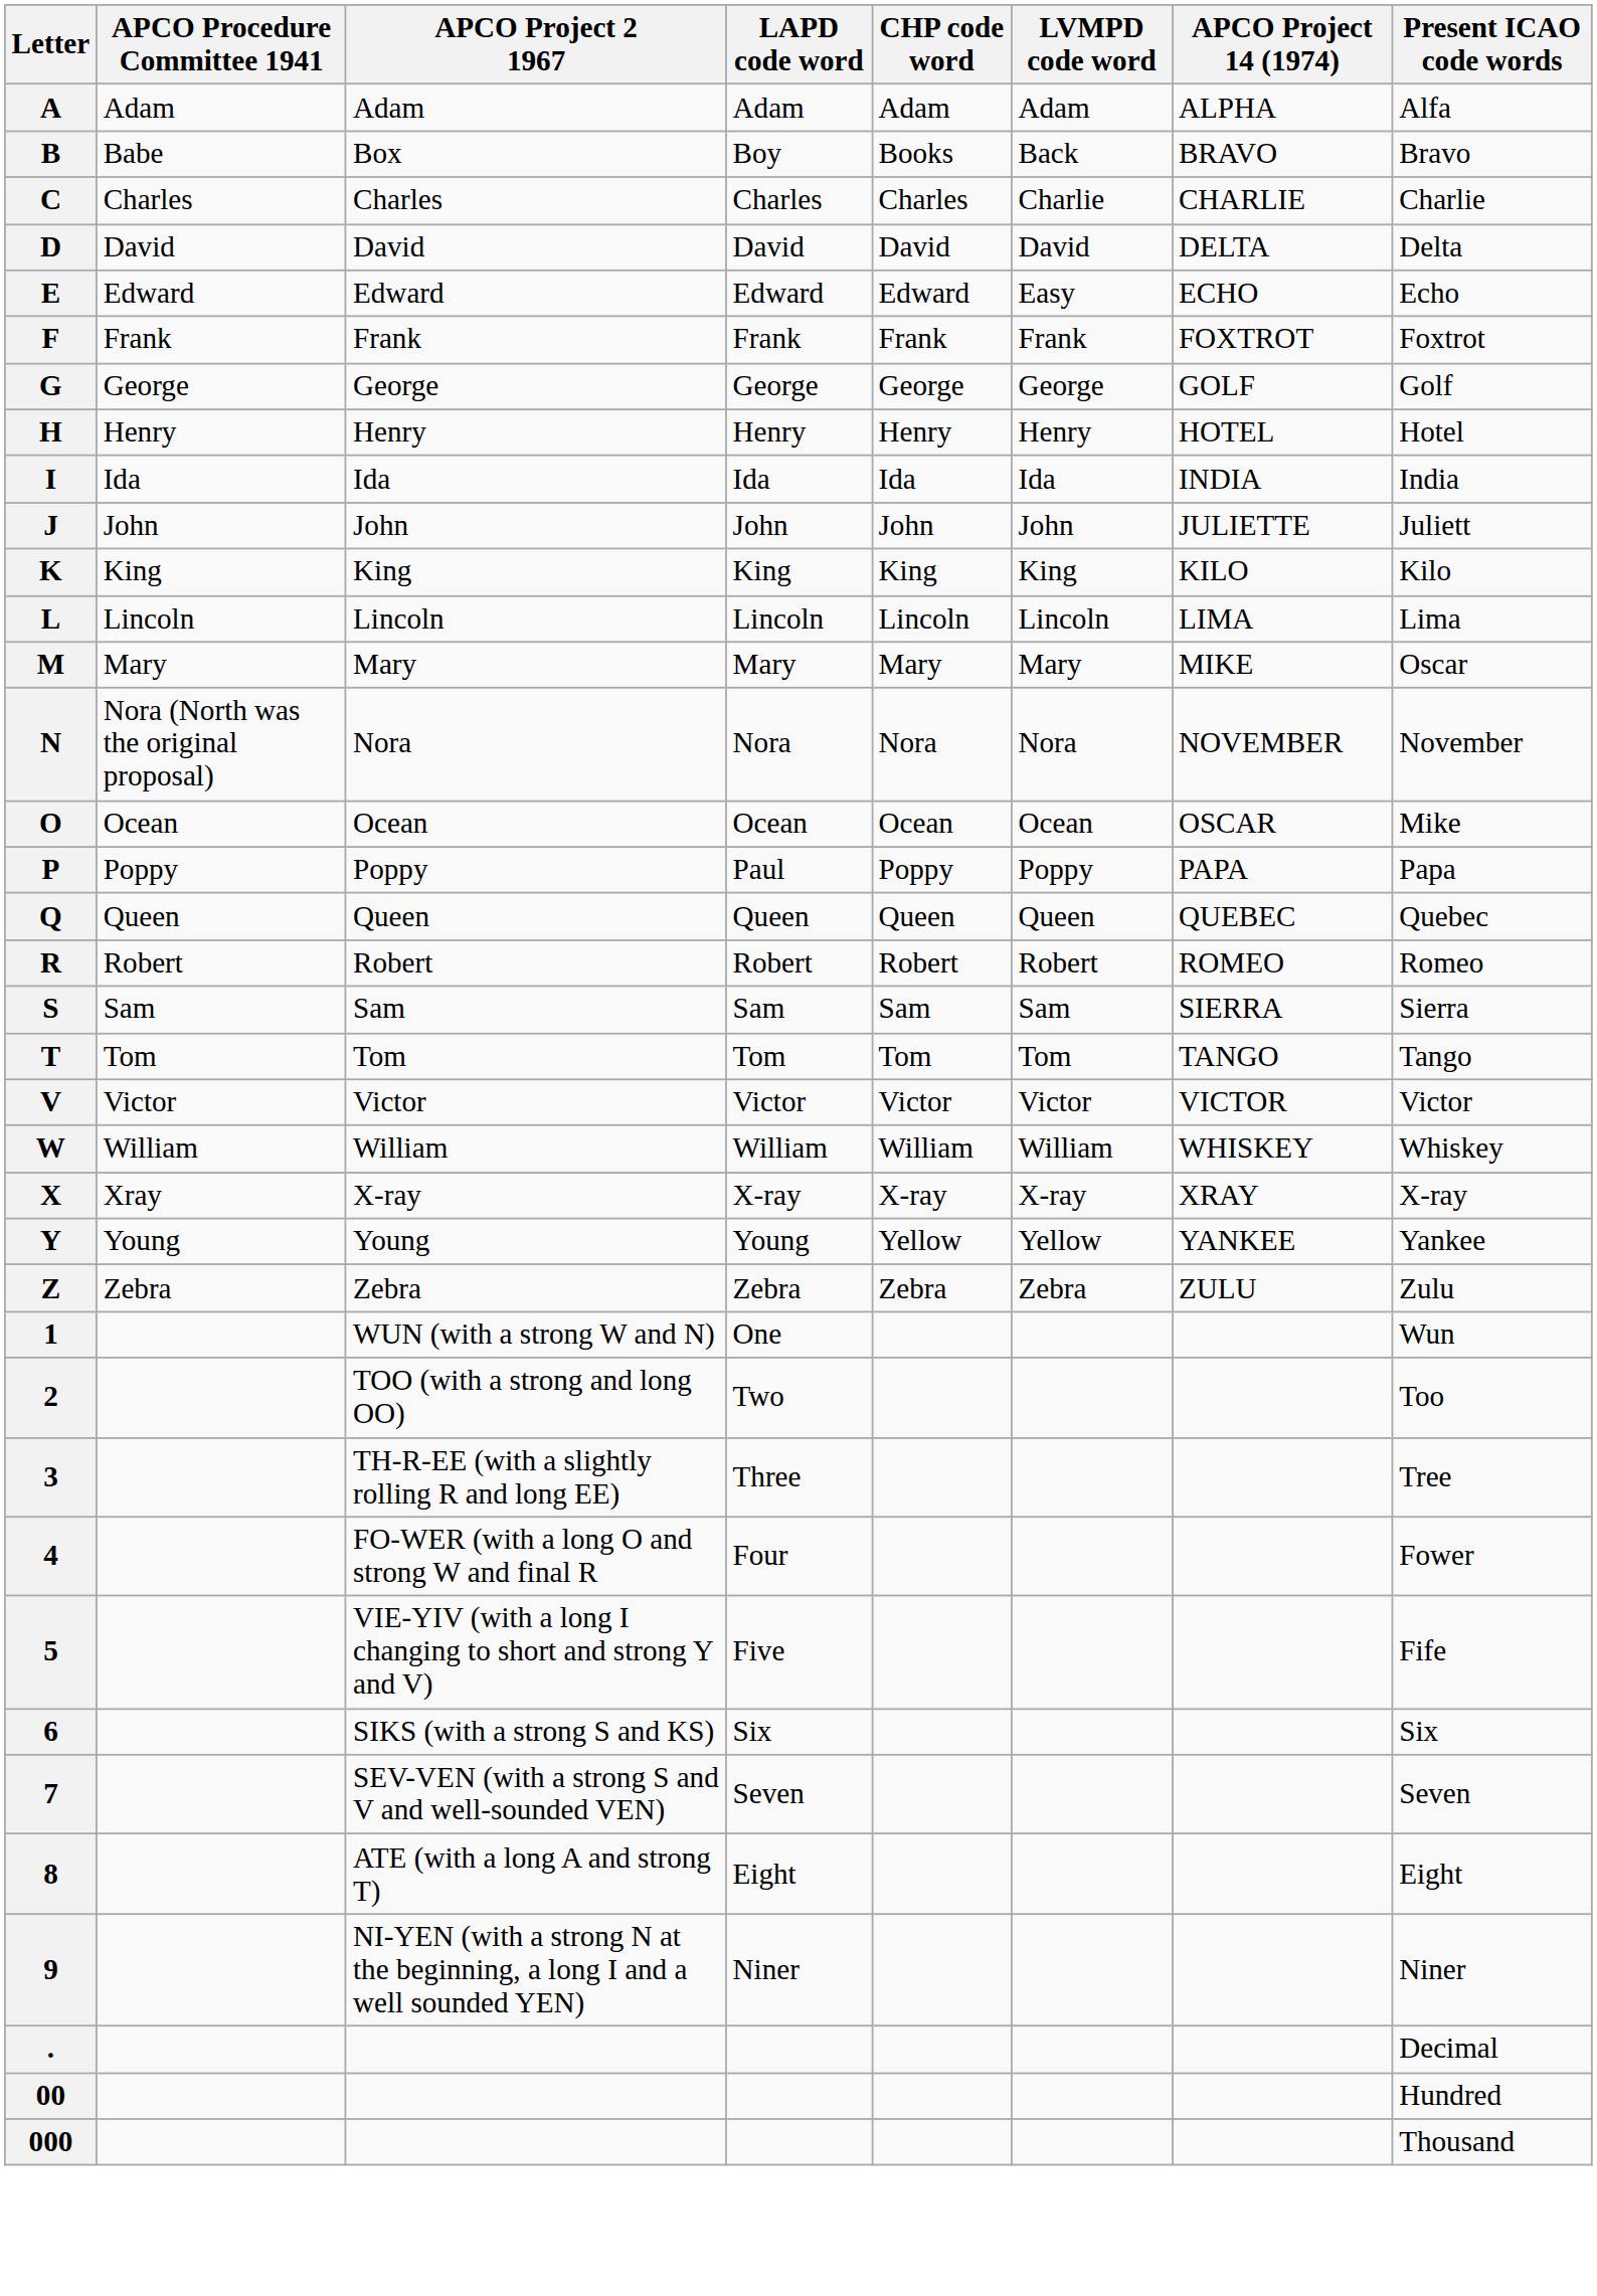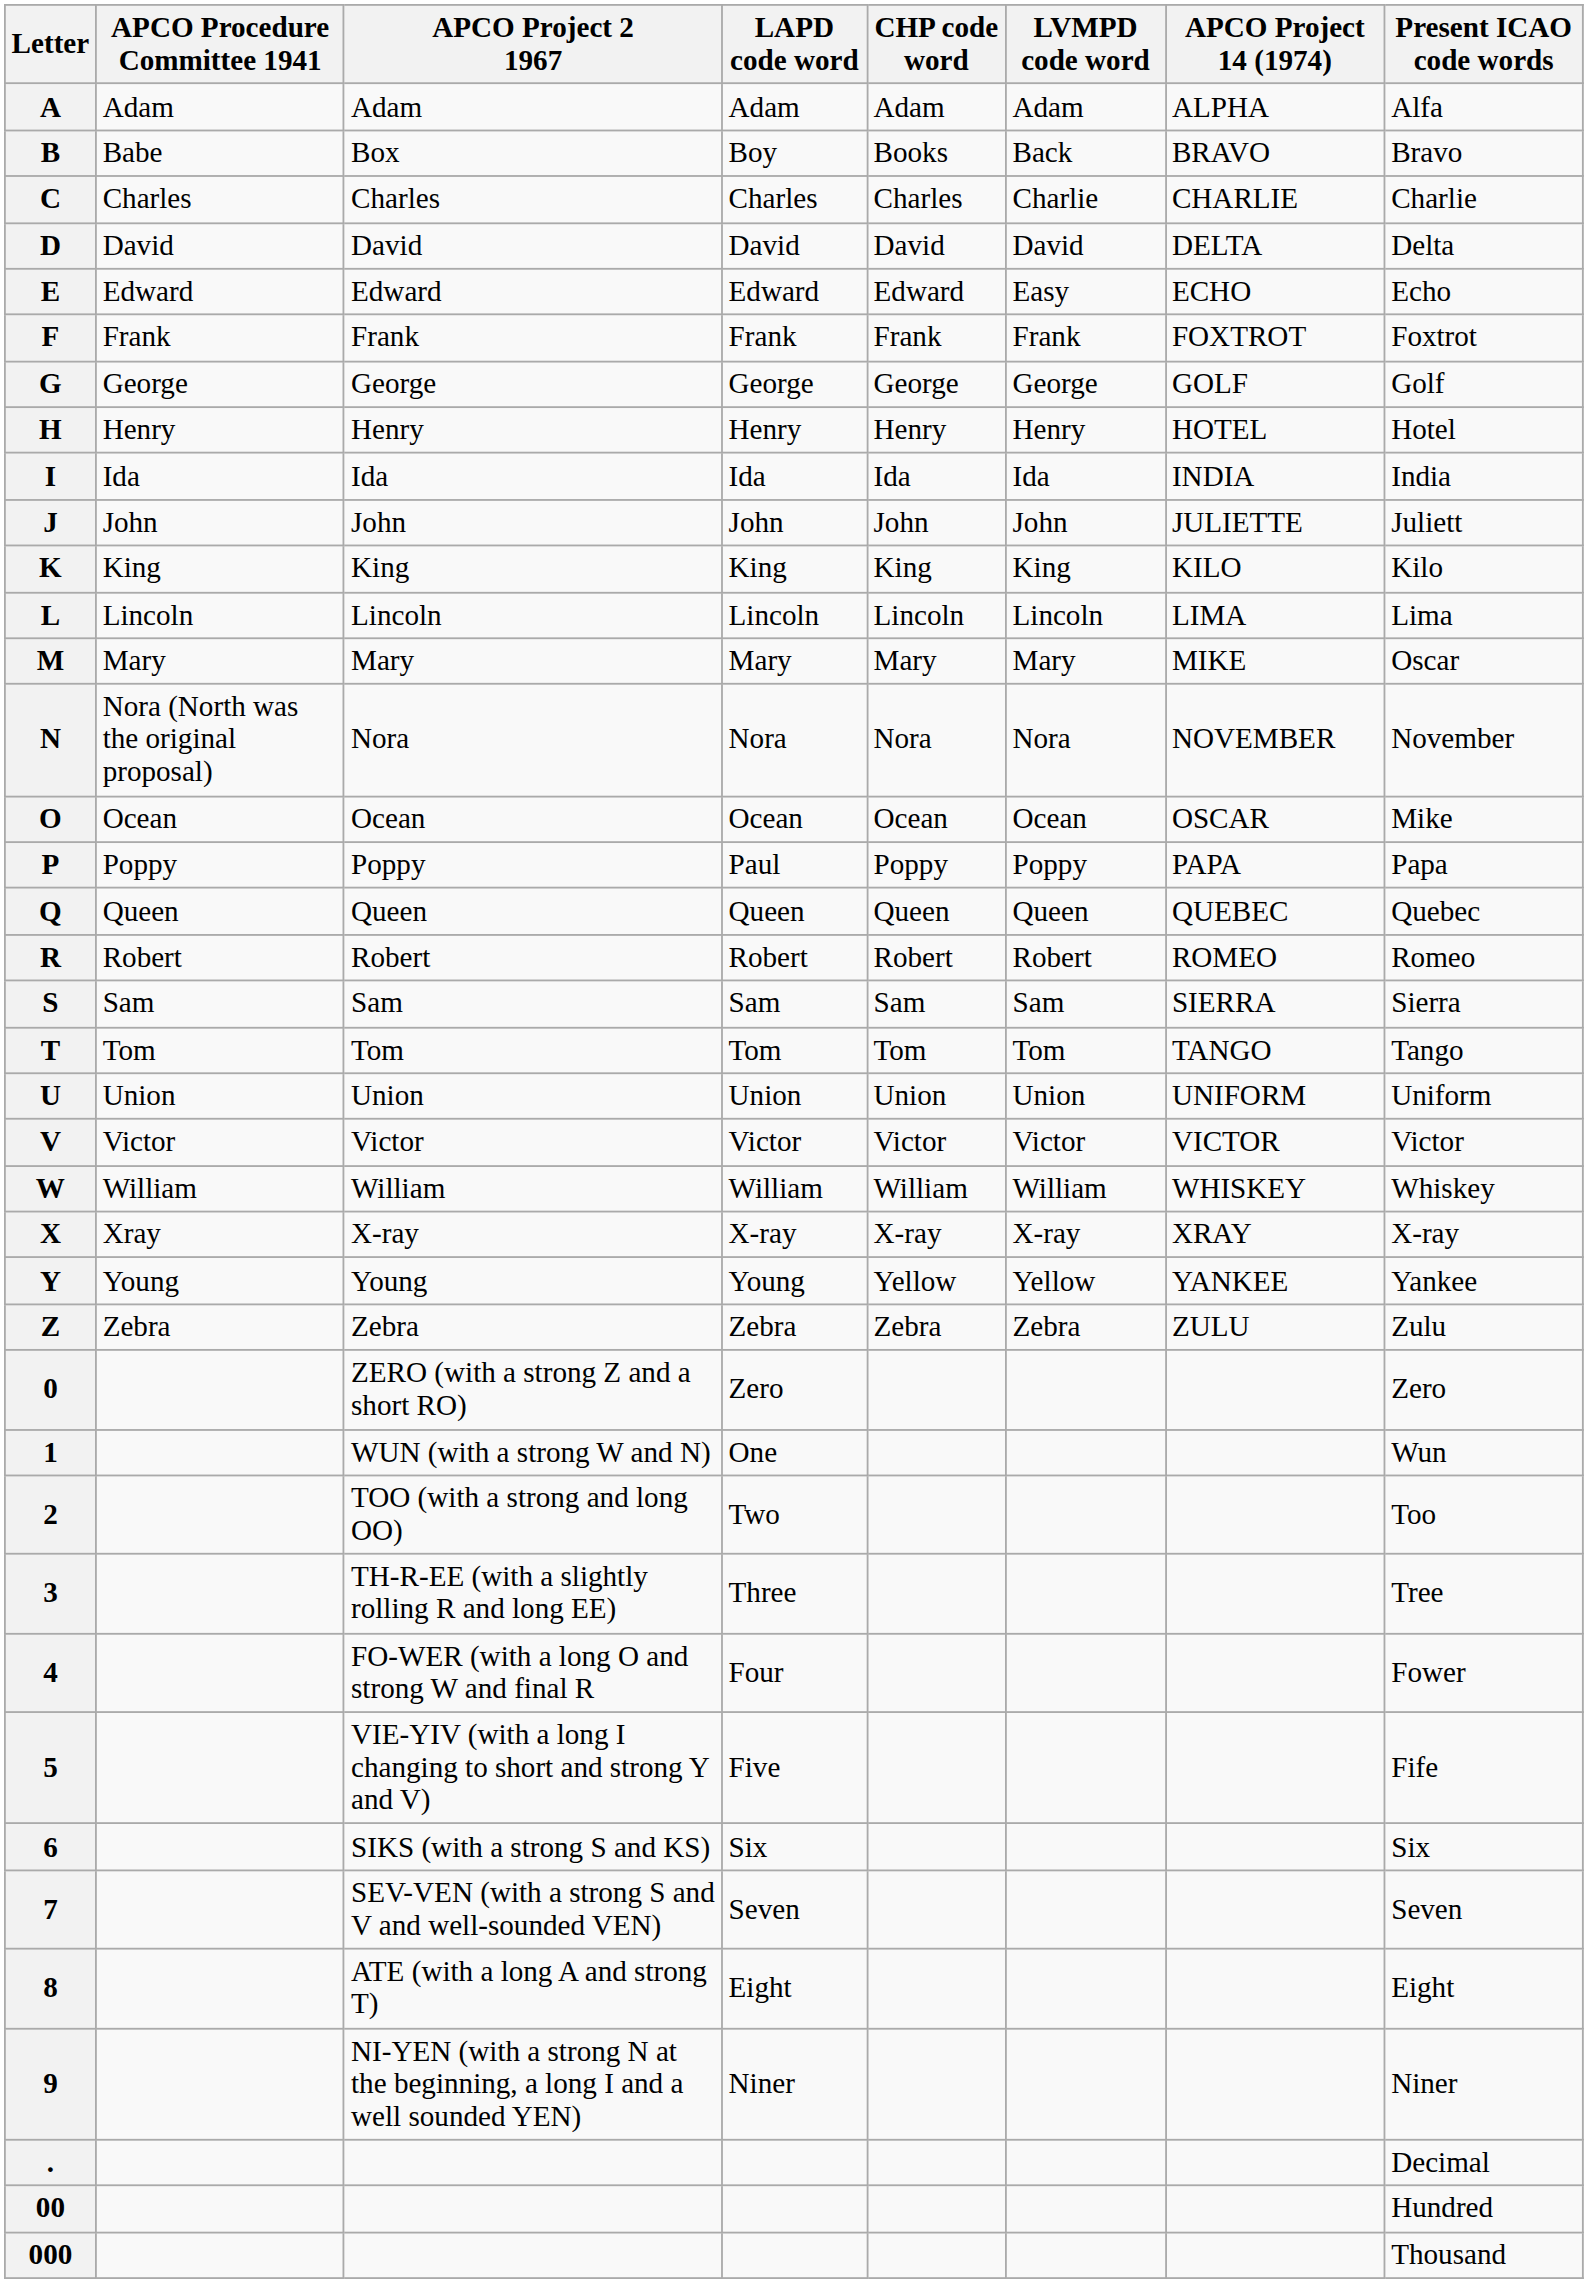 <table class="wikitable">
 <tr>
 <th scope="col">Letter</th>
 <th scope="col">APCO Procedure Committee 1941</th>
 <th scope="col">APCO Project 2<br>1967</th>
 <th scope="col">LAPD code word</th>
 <th scope="col">CHP code word</th>
 <th scope="col">LVMPD code word</th>
 <th scope="col">APCO Project 14 (1974)</th>
 <th scope="col">Present ICAO code words</th>
 </tr>
 <tr>
 <th scope="row">A</th>
 <td>Adam</td>
 <td>Adam</td>
 <td>Adam</td>
 <td>Adam</td>
 <td>Adam</td>
 <td>ALPHA</td>
 <td>Alfa</td>
 </tr>
 <tr>
 <th scope="row">B</th>
 <td>Babe</td>
 <td>Box</td>
 <td>Boy</td>
 <td>Books</td>
 <td>Back</td>
 <td>BRAVO</td>
 <td>Bravo</td>
 </tr>
 <tr>
 <th scope="row">C</th>
 <td>Charles</td>
 <td>Charles</td>
 <td>Charles</td>
 <td>Charles</td>
 <td>Charlie</td>
 <td>CHARLIE</td>
 <td>Charlie</td>
 </tr>
 <tr>
 <th scope="row">D</th>
 <td>David</td>
 <td>David</td>
 <td>David</td>
 <td>David</td>
 <td>David</td>
 <td>DELTA</td>
 <td>Delta</td>
 </tr>
 <tr>
 <th scope="row">E</th>
 <td>Edward</td>
 <td>Edward</td>
 <td>Edward</td>
 <td>Edward</td>
 <td>Easy</td>
 <td>ECHO</td>
 <td>Echo</td>
 </tr>
 <tr>
 <th scope="row">F</th>
 <td>Frank</td>
 <td>Frank</td>
 <td>Frank</td>
 <td>Frank</td>
 <td>Frank</td>
 <td>FOXTROT</td>
 <td>Foxtrot</td>
 </tr>
 <tr>
 <th scope="row">G</th>
 <td>George</td>
 <td>George</td>
 <td>George</td>
 <td>George</td>
 <td>George</td>
 <td>GOLF</td>
 <td>Golf</td>
 </tr>
 <tr>
 <th scope="row">H</th>
 <td>Henry</td>
 <td>Henry</td>
 <td>Henry</td>
 <td>Henry</td>
 <td>Henry</td>
 <td>HOTEL</td>
 <td>Hotel</td>
 </tr>
 <tr>
 <th scope="row">I</th>
 <td>Ida</td>
 <td>Ida</td>
 <td>Ida</td>
 <td>Ida</td>
 <td>Ida</td>
 <td>INDIA</td>
 <td>India</td>
 </tr>
 <tr>
 <th scope="row">J</th>
 <td>John</td>
 <td>John</td>
 <td>John</td>
 <td>John</td>
 <td>John</td>
 <td>JULIETTE</td>
 <td>Juliett</td>
 </tr>
 <tr>
 <th scope="row">K</th>
 <td>King</td>
 <td>King</td>
 <td>King</td>
 <td>King</td>
 <td>King</td>
 <td>KILO</td>
 <td>Kilo</td>
 </tr>
 <tr>
 <th scope="row">L</th>
 <td>Lincoln</td>
 <td>Lincoln</td>
 <td>Lincoln</td>
 <td>Lincoln</td>
 <td>Lincoln</td>
 <td>LIMA</td>
 <td>Lima</td>
 </tr>
 <tr>
 <th scope="row">M</th>
 <td>Mary</td>
 <td>Mary</td>
 <td>Mary</td>
 <td>Mary</td>
 <td>Mary</td>
 <td>MIKE</td>
 <td>Oscar</td>
 </tr>
 <tr>
 <th scope="row">N</th>
 <td>Nora (North was the original proposal)</td>
 <td>Nora</td>
 <td>Nora</td>
 <td>Nora</td>
 <td>Nora</td>
 <td>NOVEMBER</td>
 <td>November</td>
 </tr>
 <tr>
 <th scope="row">O</th>
 <td>Ocean</td>
 <td>Ocean</td>
 <td>Ocean</td>
 <td>Ocean</td>
 <td>Ocean</td>
 <td>OSCAR</td>
 <td>Mike</td>
 </tr>
 <tr>
 <th scope="row">P</th>
 <td>Poppy</td>
 <td>Poppy</td>
 <td>Paul<br></td>
 <td>Poppy</td>
 <td>Poppy</td>
 <td>PAPA</td>
 <td>Papa</td>
 </tr>
 <tr>
 <th scope="row">Q</th>
 <td>Queen</td>
 <td>Queen</td>
 <td>Queen</td>
 <td>Queen</td>
 <td>Queen</td>
 <td>QUEBEC</td>
 <td>Quebec</td>
 </tr>
 <tr>
 <th scope="row">R</th>
 <td>Robert</td>
 <td>Robert</td>
 <td>Robert</td>
 <td>Robert</td>
 <td>Robert</td>
 <td>ROMEO</td>
 <td>Romeo</td>
 </tr>
 <tr>
 <th scope="row">S</th>
 <td>Sam</td>
 <td>Sam</td>
 <td>Sam</td>
 <td>Sam</td>
 <td>Sam</td>
 <td>SIERRA</td>
 <td>Sierra</td>
 </tr>
 <tr>
 <th scope="row">T</th>
 <td>Tom</td>
 <td>Tom</td>
 <td>Tom</td>
 <td>Tom</td>
 <td>Tom</td>
 <td>TANGO</td>
 <td>Tango</td>
 </tr>
 <tr>
+<th scope="row">U</th>
+<td>Union</td>
+<td>Union</td>
+<td>Union</td>
+<td>Union</td>
+<td>Union</td>
+<td>UNIFORM</td>
+<td>Uniform</td>
+</tr>
+<tr>
 <th scope="row">V</th>
 <td>Victor</td>
 <td>Victor</td>
 <td>Victor</td>
 <td>Victor</td>
 <td>Victor</td>
 <td>VICTOR</td>
 <td>Victor</td>
 </tr>
 <tr>
 <th scope="row">W</th>
 <td>William</td>
 <td>William</td>
 <td>William</td>
 <td>William</td>
 <td>William</td>
 <td>WHISKEY</td>
 <td>Whiskey</td>
 </tr>
 <tr>
 <th scope="row">X</th>
 <td>Xray</td>
 <td>X-ray</td>
 <td>X-ray</td>
 <td>X-ray</td>
 <td>X-ray</td>
 <td>XRAY</td>
 <td>X-ray</td>
 </tr>
 <tr>
 <th scope="row">Y</th>
 <td>Young</td>
 <td>Young</td>
 <td>Young</td>
 <td>Yellow</td>
 <td>Yellow</td>
 <td>YANKEE</td>
 <td>Yankee</td>
 </tr>
 <tr>
 <th scope="row">Z</th>
 <td>Zebra</td>
 <td>Zebra</td>
 <td>Zebra</td>
 <td>Zebra</td>
 <td>Zebra</td>
 <td>ZULU</td>
 <td>Zulu</td>
+</tr>
+<tr>
+<th scope="row">0</th>
+<td></td>
+<td>ZERO (with a strong Z and a short RO)</td>
+<td>Zero</td>
+<td></td>
+<td></td>
+<td></td>
+<td>Zero</td>
 </tr>
 <tr>
 <th scope="row">1</th>
 <td></td>
 <td>WUN (with a strong W and N)</td>
 <td>One</td>
 <td></td>
 <td></td>
 <td></td>
 <td>Wun</td>
 </tr>
 <tr>
 <th scope="row">2</th>
 <td></td>
 <td>TOO (with a strong and long OO)</td>
 <td>Two</td>
 <td></td>
 <td></td>
 <td></td>
 <td>Too</td>
 </tr>
 <tr>
 <th scope="row">3</th>
 <td></td>
 <td>TH-R-EE (with a slightly rolling R and long EE)</td>
 <td>Three</td>
 <td></td>
 <td></td>
 <td></td>
 <td>Tree</td>
 </tr>
 <tr>
 <th scope="row">4</th>
 <td></td>
 <td>FO-WER (with a long O and strong W and final R</td>
 <td>Four</td>
 <td></td>
 <td></td>
 <td></td>
 <td>Fower</td>
 </tr>
 <tr>
 <th scope="row">5</th>
 <td></td>
 <td>VIE-YIV (with a long I changing to short and strong Y and V)</td>
 <td>Five</td>
 <td></td>
 <td></td>
 <td></td>
 <td>Fife</td>
 </tr>
 <tr>
 <th scope="row">6</th>
 <td></td>
 <td>SIKS (with a strong S and KS)</td>
 <td>Six</td>
 <td></td>
 <td></td>
 <td></td>
 <td>Six</td>
 </tr>
 <tr>
 <th scope="row">7</th>
 <td></td>
 <td>SEV-VEN (with a strong S and V and well-sounded VEN)</td>
 <td>Seven</td>
 <td></td>
 <td></td>
 <td></td>
 <td>Seven</td>
 </tr>
 <tr>
 <th scope="row">8</th>
 <td></td>
 <td>ATE (with a long A and strong T)</td>
 <td>Eight</td>
 <td></td>
 <td></td>
 <td></td>
 <td>Eight</td>
 </tr>
 <tr>
 <th scope="row">9</th>
 <td></td>
 <td>NI-YEN (with a strong N at the beginning, a long I and a well sounded YEN)</td>
 <td>Niner</td>
 <td></td>
 <td></td>
 <td></td>
 <td>Niner</td>
 </tr>
 <tr>
 <th scope="row">.</th>
 <td></td>
 <td></td>
 <td></td>
 <td></td>
 <td></td>
 <td></td>
 <td>Decimal</td>
 </tr>
 <tr>
 <th scope="row">00</th>
 <td></td>
 <td></td>
 <td></td>
 <td></td>
 <td></td>
 <td></td>
 <td>Hundred</td>
 </tr>
 <tr>
 <th scope="row">000</th>
 <td></td>
 <td></td>
 <td></td>
 <td></td>
 <td></td>
 <td></td>
 <td>Thousand</td>
 </tr>
 </table>
